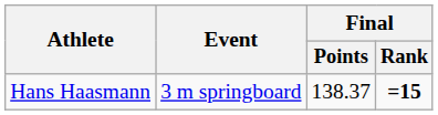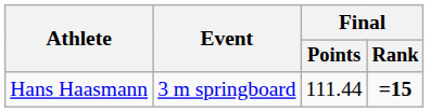 <table class="wikitable" style="font-size:90%;">
 <tr>
 <th rowspan=2>Athlete</th>
 <th rowspan=2>Event</th>
 <th colspan=2>Final</th>
 </tr>
 <tr style="font-size:95%">
 <th>Points</th>
 <th>Rank</th>
 </tr>
 <tr align=center>
 <td align=left><a href='#'>Hans Haasmann</a></td>
 <td align=left><a href='#'>3 m springboard</a></td>
-<td>138.37</td>
+<td>111.44</td>
 <td><strong>=15</strong></td>
 </tr>
 </table>
